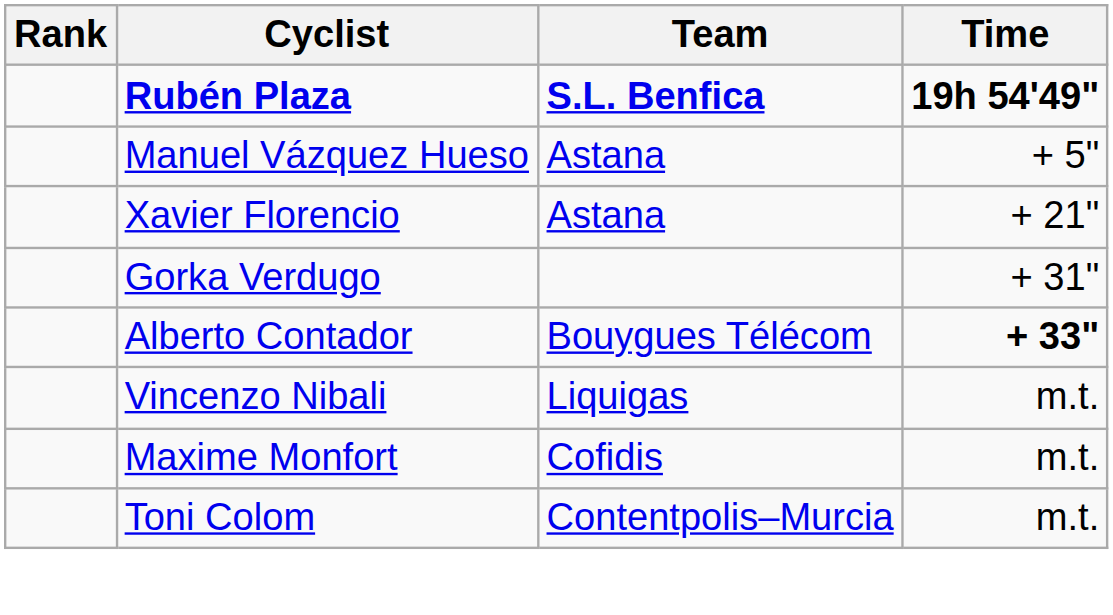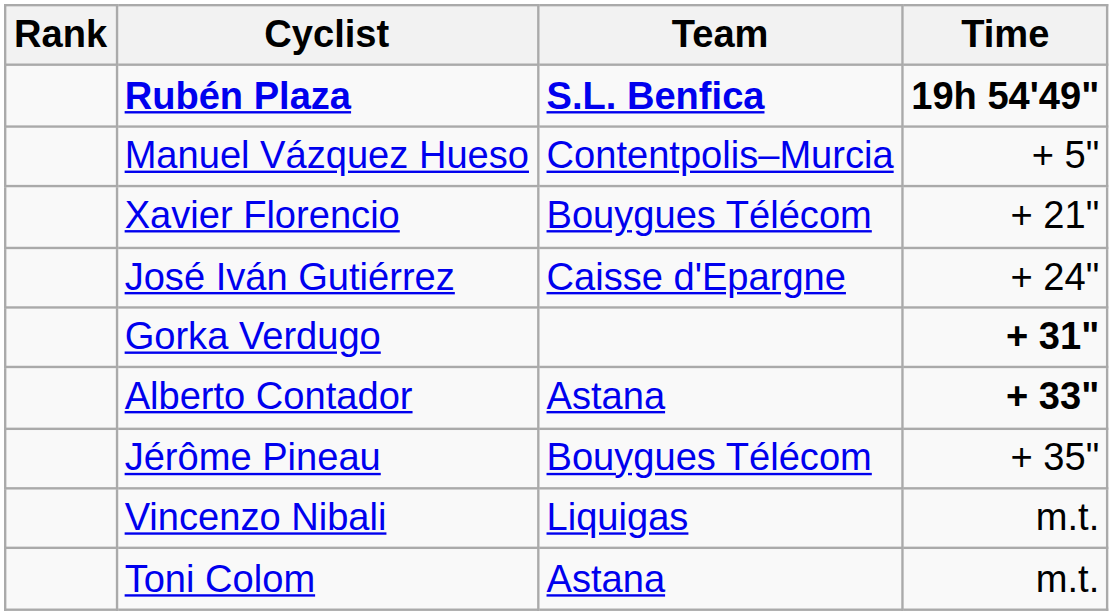 <table class="wikitable">
 <tr>
 <th colspan=1>Rank</th>
 <th colspan=1>Cyclist</th>
 <th colspan=1>Team</th>
 <th colspan=1>Time</th>
 </tr>
 <tr>
 <td></td>
 <td><strong> <a href='#'>Rubén Plaza</a> </strong></td>
 <td><strong><a href='#'>S.L. Benfica</a></strong></td>
 <td align="right"><strong>19h 54'49"</strong></td>
 </tr>
 <tr>
 <td></td>
 <td> <a href='#'>Manuel Vázquez Hueso</a></td>
-<td><a href='#'>Astana</a></td>
+<td><a href='#'>Contentpolis–Murcia</a></td>
 <td align="right">+ 5"</td>
 </tr>
 <tr>
 <td></td>
 <td> <a href='#'>Xavier Florencio</a></td>
-<td><a href='#'>Astana</a></td>
+<td><a href='#'>Bouygues Télécom</a></td>
 <td align="right">+ 21"</td>
+</tr>
+<tr>
+<td></td>
+<td> <a href='#'>José Iván Gutiérrez</a></td>
+<td><a href='#'>Caisse d'Epargne</a></td>
+<td align="right">+ 24"</td>
 </tr>
 <tr>
 <td></td>
 <td> <a href='#'>Gorka Verdugo</a></td>
 <td></td>
-<td align="right">+ 31"</td>
+<td align="right"><strong>+ 31"</strong></td>
 </tr>
 <tr>
 <td></td>
 <td> <a href='#'>Alberto Contador</a></td>
+<td><a href='#'>Astana</a></td>
+<td align="right"><strong>+ 33"</strong></td>
+</tr>
+<tr>
+<td></td>
+<td> <a href='#'>Jérôme Pineau</a></td>
 <td><a href='#'>Bouygues Télécom</a></td>
-<td align="right"><strong>+ 33"</strong></td>
+<td align="right">+ 35"</td>
 </tr>
 <tr>
 <td></td>
 <td> <a href='#'>Vincenzo Nibali</a></td>
 <td><a href='#'>Liquigas</a></td>
 <td align="right">m.t.</td>
 </tr>
 <tr>
 <td></td>
-<td> <a href='#'>Maxime Monfort</a></td>
-<td><a href='#'>Cofidis</a></td>
-<td align="right">m.t.</td>
-</tr>
-<tr>
-<td></td>
 <td> <a href='#'>Toni Colom</a></td>
-<td><a href='#'>Contentpolis–Murcia</a></td>
+<td><a href='#'>Astana</a></td>
 <td align="right">m.t.</td>
 </tr>
 </table>
